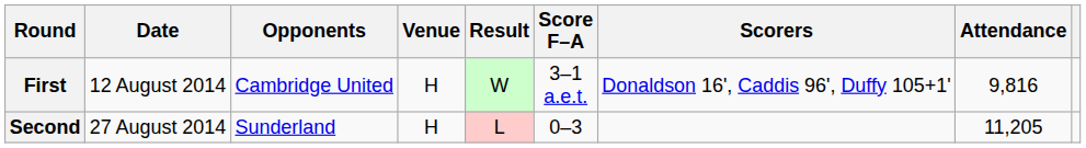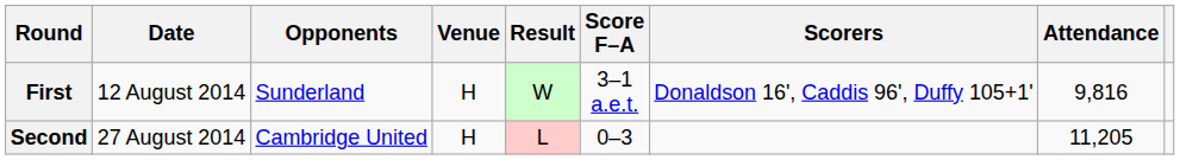 <table class="wikitable plainrowheaders" style=text-align:center>
 <tr>
 <th scope=col>Round</th>
 <th scope=col>Date</th>
 <th scope=col>Opponents</th>
 <th scope=col>Venue</th>
 <th scope=col>Result</th>
 <th scope=col>Score<br>F–A</th>
 <th scope=col>Scorers</th>
 <th scope=col>Attendance</th>
 <th scope=col></th>
 </tr>
 <tr>
 <th scope=row>First</th>
 <td style=text-align:left>12 August 2014</td>
-<td style=text-align:left><a href='#'>Cambridge United</a></td>
+<td style=text-align:left><a href='#'>Sunderland</a></td>
 <td>H</td>
 <td style=background:#cfc>W</td>
 <td>3–1<br><a href='#'>a.e.t.</a></td>
 <td style=text-align:left><a href='#'>Donaldson</a> 16', <a href='#'>Caddis</a> 96', <a href='#'>Duffy</a> 105+1'</td>
 <td>9,816</td>
 <td></td>
 </tr>
 <tr>
 <th scope=row>Second</th>
 <td style=text-align:left>27 August 2014</td>
-<td style=text-align:left><a href='#'>Sunderland</a></td>
+<td style=text-align:left><a href='#'>Cambridge United</a></td>
 <td>H</td>
 <td style=background:#fcc>L</td>
 <td>0–3</td>
 <td></td>
 <td>11,205</td>
 <td></td>
 </tr>
 </table>
